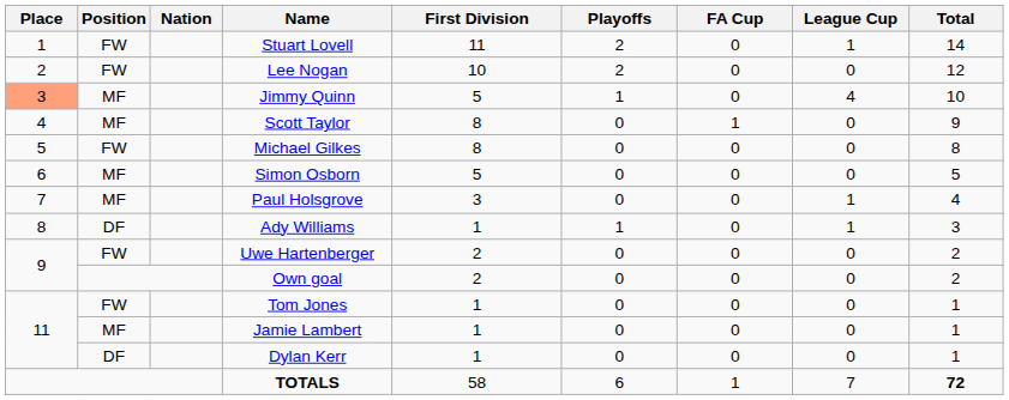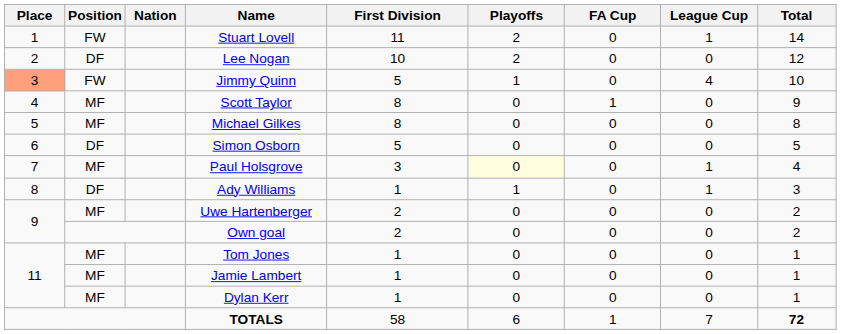 <table class="wikitable" style="font-size: 95%; text-align: center;">
 <tr>
 <th width=60>Place</th>
 <th width=60>Position</th>
 <th width=60>Nation</th>
 <th width=150>Name</th>
 <th width=150>First Division</th>
 <th width=100>Playoffs</th>
 <th width=100>FA Cup</th>
 <th width=100>League Cup</th>
 <th width=80>Total</th>
 </tr>
 <tr>
 <td>1</td>
 <td>FW</td>
 <td></td>
 <td><a href='#'>Stuart Lovell</a></td>
 <td>11</td>
 <td>2</td>
 <td>0</td>
 <td>1</td>
 <td>14</td>
 </tr>
 <tr>
 <td>2</td>
-<td>FW</td>
+<td>DF</td>
 <td></td>
 <td><a href='#'>Lee Nogan</a></td>
 <td>10</td>
 <td>2</td>
 <td>0</td>
 <td>0</td>
 <td>12</td>
 </tr>
 <tr>
 <td style="background: lightsalmon;">3</td>
-<td>MF</td>
+<td>FW</td>
 <td></td>
 <td><a href='#'>Jimmy Quinn</a></td>
 <td>5</td>
 <td>1</td>
 <td>0</td>
 <td>4</td>
 <td>10</td>
 </tr>
 <tr>
 <td>4</td>
 <td>MF</td>
 <td></td>
 <td><a href='#'>Scott Taylor</a></td>
 <td>8</td>
 <td>0</td>
 <td>1</td>
 <td>0</td>
 <td>9</td>
 </tr>
 <tr>
 <td>5</td>
-<td>FW</td>
+<td>MF</td>
 <td></td>
 <td><a href='#'>Michael Gilkes</a></td>
 <td>8</td>
 <td>0</td>
 <td>0</td>
 <td>0</td>
 <td>8</td>
 </tr>
 <tr>
 <td>6</td>
-<td>MF</td>
+<td>DF</td>
 <td></td>
 <td><a href='#'>Simon Osborn</a></td>
 <td>5</td>
 <td>0</td>
 <td>0</td>
 <td>0</td>
 <td>5</td>
 </tr>
 <tr>
 <td>7</td>
 <td>MF</td>
 <td></td>
 <td><a href='#'>Paul Holsgrove</a></td>
 <td>3</td>
-<td>0</td>
+<td style="background: lightyellow;">0</td>
 <td>0</td>
 <td>1</td>
 <td>4</td>
 </tr>
 <tr>
 <td>8</td>
 <td>DF</td>
 <td></td>
 <td><a href='#'>Ady Williams</a></td>
 <td>1</td>
 <td>1</td>
 <td>0</td>
 <td>1</td>
 <td>3</td>
 </tr>
 <tr>
 <td rowspan="2">9</td>
-<td>FW</td>
+<td>MF</td>
 <td></td>
 <td><a href='#'>Uwe Hartenberger</a></td>
 <td>2</td>
 <td>0</td>
 <td>0</td>
 <td>0</td>
 <td>2</td>
 </tr>
 <tr>
 <td colspan="2"></td>
 <td><a href='#'>Own goal</a></td>
 <td>2</td>
 <td>0</td>
 <td>0</td>
 <td>0</td>
 <td>2</td>
 </tr>
 <tr>
 <td rowspan="3">11</td>
-<td>FW</td>
+<td>MF</td>
 <td></td>
 <td><a href='#'>Tom Jones</a></td>
 <td>1</td>
 <td>0</td>
 <td>0</td>
 <td>0</td>
 <td>1</td>
 </tr>
 <tr>
 <td>MF</td>
 <td></td>
 <td><a href='#'>Jamie Lambert</a></td>
 <td>1</td>
 <td>0</td>
 <td>0</td>
 <td>0</td>
 <td>1</td>
 </tr>
 <tr>
-<td>DF</td>
+<td>MF</td>
 <td></td>
 <td><a href='#'>Dylan Kerr</a></td>
 <td>1</td>
 <td>0</td>
 <td>0</td>
 <td>0</td>
 <td>1</td>
 </tr>
 <tr>
 <td colspan="3"></td>
 <td><strong>TOTALS</strong></td>
 <td>58</td>
 <td>6</td>
 <td>1</td>
 <td>7</td>
 <td><strong>72</strong></td>
 </tr>
 </table>
